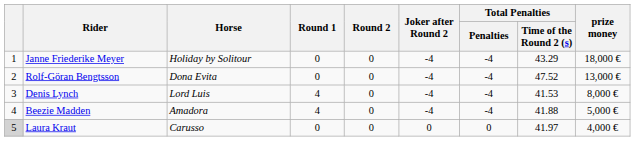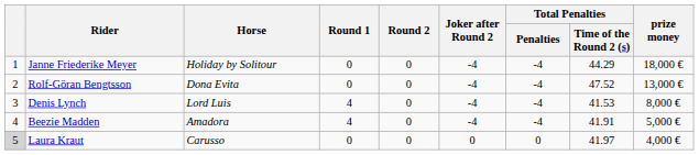 <table class="wikitable" style="font-size: 90%">
 <tr>
 <th rowspan=2 width=20></th>
 <th rowspan=2 width=200>Rider</th>
 <th rowspan=2 width=170>Horse</th>
 <th rowspan=2 width=70>Round 1</th>
 <th rowspan=2 width=70>Round 2</th>
 <th rowspan=2 width=80>Joker after<br>Round 2</th>
 <th colspan=2 width=80>Total Penalties</th>
 <th rowspan=2 width=70>prize<br>money</th>
 </tr>
 <tr>
 <th width=75>Penalties</th>
 <th width=75>Time of the<br>Round 2 (<a href='#'>s</a>)</th>
 </tr>
 <tr>
 <td align=center>1</td>
 <td> <a href='#'>Janne Friederike Meyer</a></td>
 <td><em>Holiday by Solitour</em></td>
 <td align=center>0</td>
 <td align=center>0</td>
 <td align=center>-4</td>
 <td align=center>-4</td>
-<td align=center>43.29</td>
+<td align=center>44.29</td>
 <td align=center>18,000 €</td>
 </tr>
 <tr>
 <td align=center>2</td>
 <td> <a href='#'>Rolf-Göran Bengtsson</a></td>
 <td><em>Dona Evita</em></td>
 <td align=center>0</td>
 <td align=center>0</td>
 <td align=center>-4</td>
 <td align=center>-4</td>
 <td align=center>47.52</td>
 <td align=center>13,000 €</td>
 </tr>
 <tr>
 <td align=center>3</td>
 <td> <a href='#'>Denis Lynch</a></td>
 <td><em>Lord Luis</em></td>
 <td align=center>4</td>
 <td align=center>0</td>
 <td align=center>-4</td>
 <td align=center>-4</td>
 <td align=center>41.53</td>
 <td align=center>8,000 €</td>
 </tr>
 <tr>
 <td align=center>4</td>
 <td> <a href='#'>Beezie Madden</a></td>
 <td><em>Amadora</em></td>
 <td align=center>4</td>
 <td align=center>0</td>
 <td align=center>-4</td>
 <td align=center>-4</td>
-<td align=center>41.88</td>
+<td align=center>41.91</td>
 <td align=center>5,000 €</td>
 </tr>
 <tr>
 <td align=center style="background: lightgrey;">5</td>
 <td> <a href='#'>Laura Kraut</a></td>
 <td><em>Carusso</em></td>
 <td align=center>0</td>
 <td align=center>0</td>
 <td align=center>0</td>
 <td align=center>0</td>
 <td align=center>41.97</td>
 <td align=center>4,000 €</td>
 </tr>
 </table>
